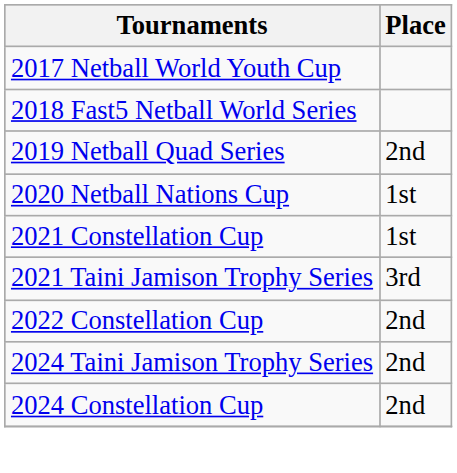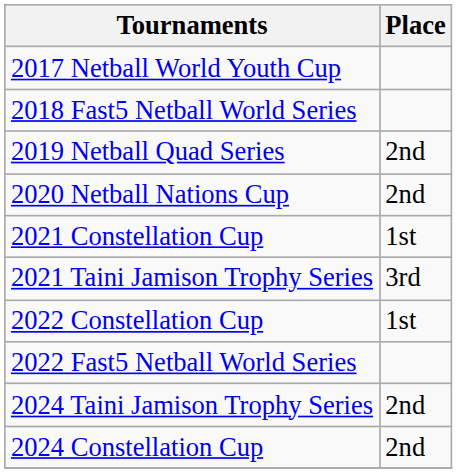 <table class="wikitable collapsible">
 <tr>
 <th>Tournaments</th>
 <th>Place</th>
 </tr>
 <tr>
 <td><a href='#'>2017 Netball World Youth Cup</a></td>
 <td></td>
 </tr>
 <tr>
 <td><a href='#'>2018 Fast5 Netball World Series</a></td>
 <td></td>
 </tr>
 <tr>
 <td><a href='#'>2019 Netball Quad Series</a></td>
 <td>2nd</td>
 </tr>
 <tr>
 <td><a href='#'>2020 Netball Nations Cup</a></td>
-<td>1st</td>
+<td>2nd</td>
 </tr>
 <tr>
 <td><a href='#'>2021 Constellation Cup</a></td>
 <td>1st</td>
 </tr>
 <tr>
 <td><a href='#'>2021 Taini Jamison Trophy Series</a></td>
 <td>3rd</td>
 </tr>
 <tr>
 <td><a href='#'>2022 Constellation Cup</a></td>
-<td>2nd</td>
+<td>1st</td>
+</tr>
+<tr>
+<td><a href='#'>2022 Fast5 Netball World Series</a></td>
+<td></td>
 </tr>
 <tr>
 <td><a href='#'>2024 Taini Jamison Trophy Series</a></td>
 <td>2nd</td>
 </tr>
 <tr>
 <td><a href='#'>2024 Constellation Cup</a></td>
 <td>2nd</td>
 </tr>
 <tr>
 </tr>
 </table>
